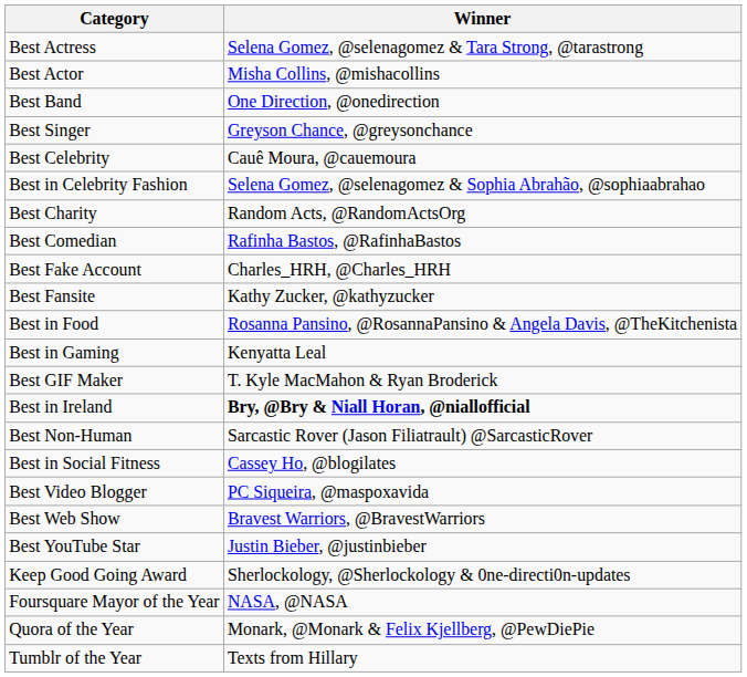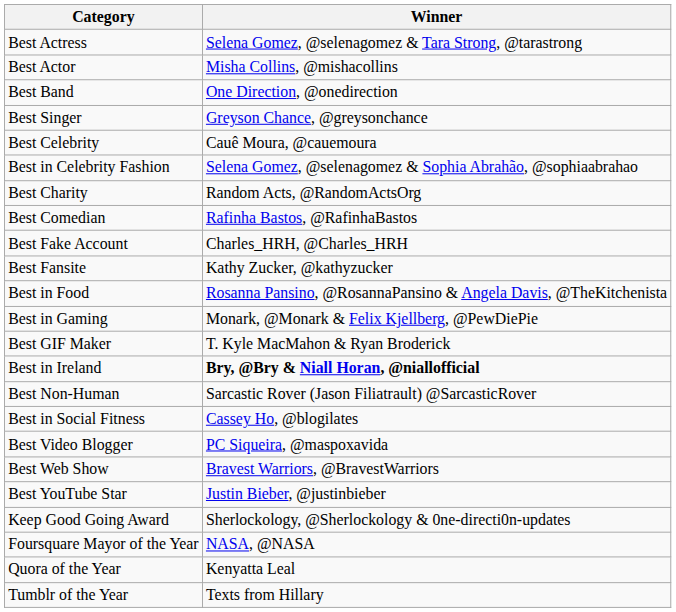 <table class="wikitable">
 <tr>
 <th>Category</th>
 <th>Winner</th>
 </tr>
 <tr>
 <td>Best Actress</td>
 <td><a href='#'>Selena Gomez</a>, @selenagomez & <a href='#'>Tara Strong</a>, @tarastrong</td>
 </tr>
 <tr>
 <td>Best Actor</td>
 <td><a href='#'>Misha Collins</a>, @mishacollins</td>
 </tr>
 <tr>
 <td>Best Band</td>
 <td><a href='#'>One Direction</a>, @onedirection</td>
 </tr>
 <tr>
 <td>Best Singer</td>
 <td><a href='#'>Greyson Chance</a>, @greysonchance</td>
 </tr>
 <tr>
 <td>Best Celebrity</td>
 <td>Cauê Moura, @cauemoura</td>
 </tr>
 <tr>
 <td>Best in Celebrity Fashion</td>
 <td><a href='#'>Selena Gomez</a>, @selenagomez & <a href='#'>Sophia Abrahão</a>, @sophiaabrahao</td>
 </tr>
 <tr>
 <td>Best Charity</td>
 <td>Random Acts, @RandomActsOrg</td>
 </tr>
 <tr>
 <td>Best Comedian</td>
 <td><a href='#'>Rafinha Bastos</a>, @RafinhaBastos</td>
 </tr>
 <tr>
 <td>Best Fake Account</td>
 <td>Charles_HRH, @Charles_HRH</td>
 </tr>
 <tr>
 <td>Best Fansite</td>
 <td>Kathy Zucker, @kathyzucker</td>
 </tr>
 <tr>
 <td>Best in Food</td>
 <td><a href='#'>Rosanna Pansino</a>, @RosannaPansino & <a href='#'>Angela Davis</a>, @TheKitchenista</td>
 </tr>
 <tr>
 <td>Best in Gaming</td>
-<td>Kenyatta Leal</td>
+<td>Monark, @Monark & <a href='#'>Felix Kjellberg</a>, @PewDiePie</td>
 </tr>
 <tr>
 <td>Best GIF Maker</td>
 <td>T. Kyle MacMahon & Ryan Broderick</td>
 </tr>
 <tr>
 <td>Best in Ireland</td>
 <td><strong>Bry, @Bry & <a href='#'>Niall Horan</a>, @niallofficial</strong></td>
 </tr>
 <tr>
 <td>Best Non-Human</td>
 <td>Sarcastic Rover (Jason Filiatrault) @SarcasticRover</td>
 </tr>
 <tr>
 <td>Best in Social Fitness</td>
 <td><a href='#'>Cassey Ho</a>, @blogilates</td>
 </tr>
 <tr>
 <td>Best Video Blogger</td>
 <td><a href='#'>PC Siqueira</a>, @maspoxavida</td>
 </tr>
 <tr>
 <td>Best Web Show</td>
 <td><a href='#'>Bravest Warriors</a>, @BravestWarriors</td>
 </tr>
 <tr>
 <td>Best YouTube Star</td>
 <td><a href='#'>Justin Bieber</a>, @justinbieber</td>
 </tr>
 <tr>
 <td>Keep Good Going Award</td>
 <td>Sherlockology, @Sherlockology & 0ne-directi0n-updates</td>
 </tr>
 <tr>
 <td>Foursquare Mayor of the Year</td>
 <td><a href='#'>NASA</a>, @NASA</td>
 </tr>
 <tr>
 <td>Quora of the Year</td>
-<td>Monark, @Monark & <a href='#'>Felix Kjellberg</a>, @PewDiePie</td>
+<td>Kenyatta Leal</td>
 </tr>
 <tr>
 <td>Tumblr of the Year</td>
 <td>Texts from Hillary</td>
 </tr>
 </table>
